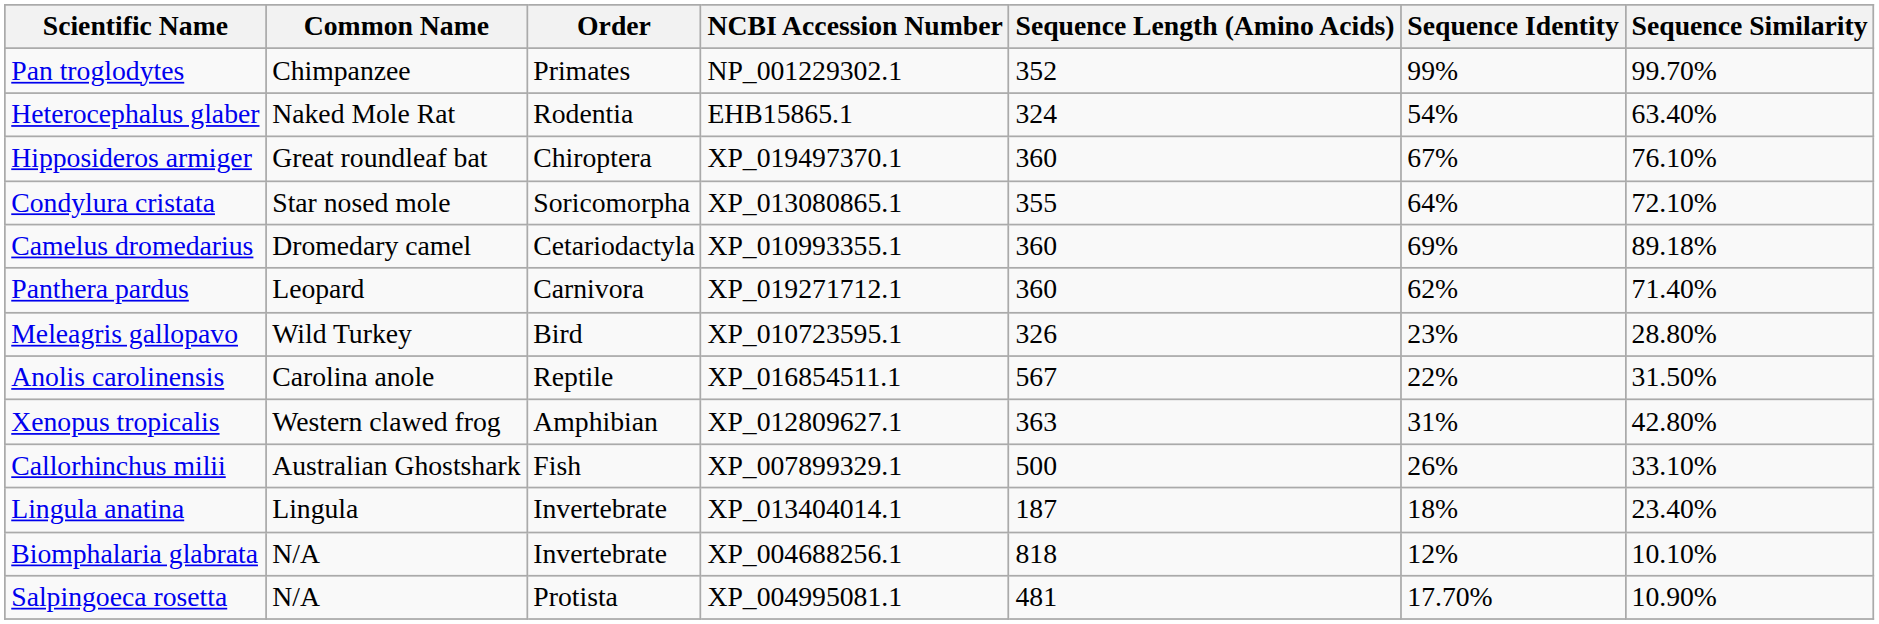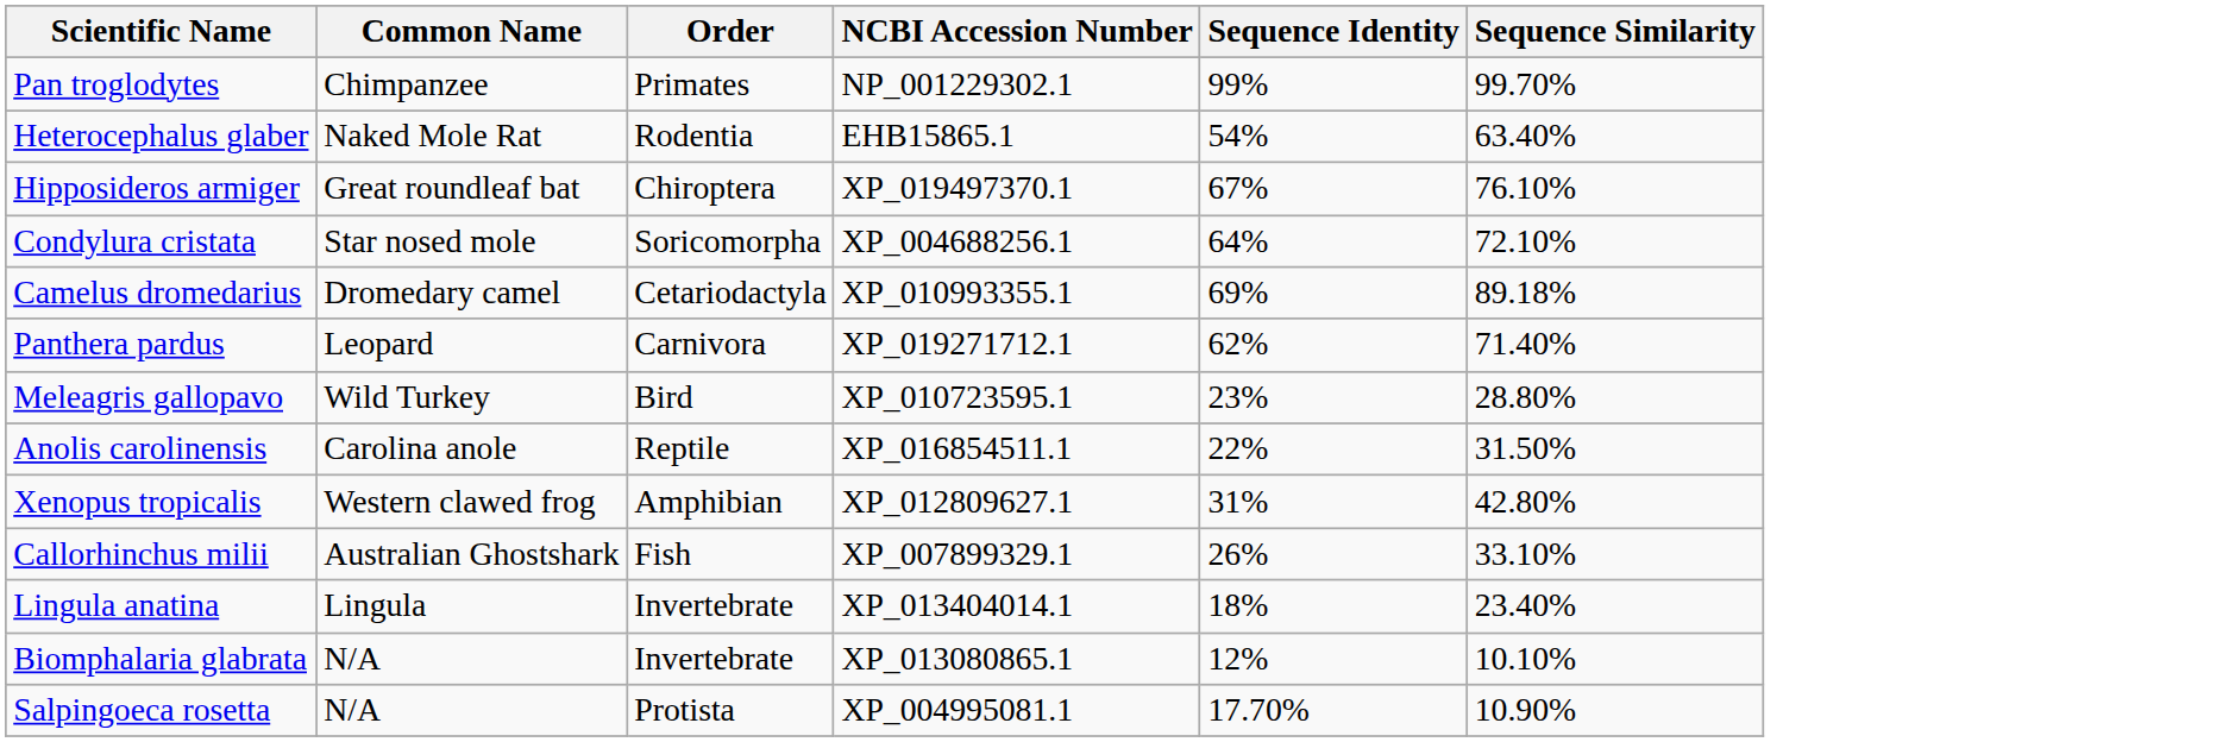 <table class="wikitable">
 <tr>
 <th>Scientific Name</th>
 <th>Common Name</th>
 <th>Order</th>
 <th>NCBI Accession Number</th>
-<th>Sequence Length (Amino Acids)</th>
 <th>Sequence Identity</th>
 <th>Sequence Similarity</th>
 </tr>
 <tr>
 <td><a href='#'>Pan troglodytes</a></td>
 <td>Chimpanzee</td>
 <td>Primates</td>
 <td>NP_001229302.1</td>
-<td>352</td>
 <td>99%</td>
 <td>99.70%</td>
 </tr>
 <tr>
 <td><a href='#'>Heterocephalus glaber</a></td>
 <td>Naked Mole Rat</td>
 <td>Rodentia</td>
 <td>EHB15865.1</td>
-<td>324</td>
 <td>54%</td>
 <td>63.40%</td>
 </tr>
 <tr>
 <td><a href='#'>Hipposideros armiger</a></td>
 <td>Great roundleaf bat</td>
 <td>Chiroptera</td>
 <td>XP_019497370.1</td>
-<td>360</td>
 <td>67%</td>
 <td>76.10%</td>
 </tr>
 <tr>
 <td><a href='#'>Condylura cristata</a></td>
 <td>Star nosed mole</td>
 <td>Soricomorpha</td>
-<td>XP_013080865.1</td>
-<td>355</td>
+<td>XP_004688256.1</td>
 <td>64%</td>
 <td>72.10%</td>
 </tr>
 <tr>
 <td><a href='#'>Camelus dromedarius</a></td>
 <td>Dromedary camel</td>
 <td>Cetariodactyla</td>
 <td>XP_010993355.1</td>
-<td>360</td>
 <td>69%</td>
 <td>89.18%</td>
 </tr>
 <tr>
 <td><a href='#'>Panthera pardus</a></td>
 <td>Leopard</td>
 <td>Carnivora</td>
 <td>XP_019271712.1</td>
-<td>360</td>
 <td>62%</td>
 <td>71.40%</td>
 </tr>
 <tr>
 <td><a href='#'>Meleagris gallopavo</a></td>
 <td>Wild Turkey</td>
 <td>Bird</td>
 <td>XP_010723595.1</td>
-<td>326</td>
 <td>23%</td>
 <td>28.80%</td>
 </tr>
 <tr>
 <td><a href='#'>Anolis carolinensis</a></td>
 <td>Carolina anole</td>
 <td>Reptile</td>
 <td>XP_016854511.1</td>
-<td>567</td>
 <td>22%</td>
 <td>31.50%</td>
 </tr>
 <tr>
 <td><a href='#'>Xenopus tropicalis</a></td>
 <td>Western clawed frog</td>
 <td>Amphibian</td>
 <td>XP_012809627.1</td>
-<td>363</td>
 <td>31%</td>
 <td>42.80%</td>
 </tr>
 <tr>
 <td><a href='#'>Callorhinchus milii</a></td>
 <td>Australian Ghostshark</td>
 <td>Fish</td>
 <td>XP_007899329.1</td>
-<td>500</td>
 <td>26%</td>
 <td>33.10%</td>
 </tr>
 <tr>
 <td><a href='#'>Lingula anatina</a></td>
 <td>Lingula</td>
 <td>Invertebrate</td>
 <td>XP_013404014.1</td>
-<td>187</td>
 <td>18%</td>
 <td>23.40%</td>
 </tr>
 <tr>
 <td><a href='#'>Biomphalaria glabrata</a></td>
 <td>N/A</td>
 <td>Invertebrate</td>
-<td>XP_004688256.1</td>
-<td>818</td>
+<td>XP_013080865.1</td>
 <td>12%</td>
 <td>10.10%</td>
 </tr>
 <tr>
 <td><a href='#'>Salpingoeca rosetta</a></td>
 <td>N/A</td>
 <td>Protista</td>
 <td>XP_004995081.1</td>
-<td>481</td>
 <td>17.70%</td>
 <td>10.90%</td>
 </tr>
 </table>
